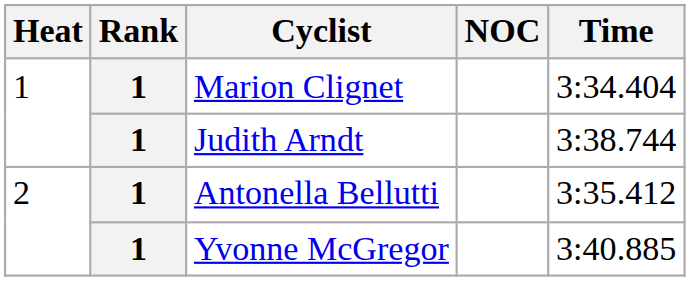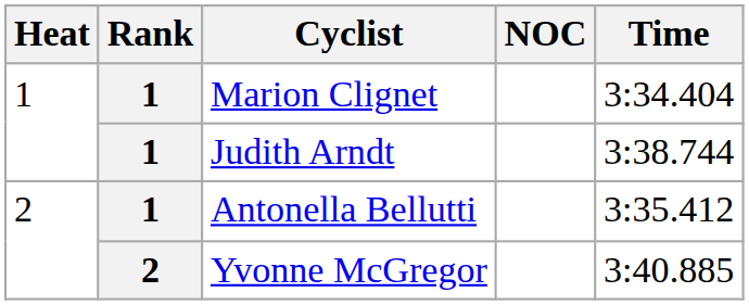 <table class="wikitable">
 <tr>
 <th>Heat</th>
 <th>Rank</th>
 <th>Cyclist</th>
 <th>NOC</th>
 <th>Time</th>
 </tr>
 <tr align="left" valign="top" bgcolor="#FFFFFF">
 <td rowspan=2 valign="top">1</td>
 <th>1</th>
 <td><a href='#'>Marion Clignet</a></td>
 <td></td>
 <td align="left">3:34.404</td>
 </tr>
 <tr align="left" valign="top" bgcolor="#FFFFFF">
 <th>1</th>
 <td><a href='#'>Judith Arndt</a></td>
 <td></td>
 <td align="left">3:38.744</td>
 </tr>
 <tr align="left" valign="top" bgcolor="#FFFFFF">
 <td rowspan=2 valign="top">2</td>
 <th>1</th>
 <td><a href='#'>Antonella Bellutti</a></td>
 <td></td>
 <td align="left">3:35.412</td>
 </tr>
 <tr align="left" valign="top" bgcolor="#FFFFFF">
-<th>1</th>
+<th>2</th>
 <td><a href='#'>Yvonne McGregor</a></td>
 <td></td>
 <td align="left">3:40.885</td>
 </tr>
 </table>
